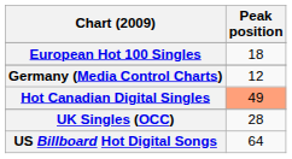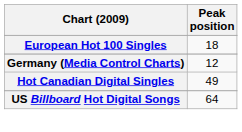 <table class="wikitable sortable plainrowheaders" style="text-align:center">
 <tr>
 <th scope="col">Chart (2009)</th>
 <th scope="col">Peak<br>position</th>
 </tr>
 <tr>
 </tr>
 <tr>
 </tr>
 <tr>
 </tr>
 <tr>
 <th scope="row"><a href='#'>European Hot 100 Singles</a></th>
 <td>18</td>
 </tr>
 <tr>
 </tr>
 <tr>
 <th scope="row">Germany (<a href='#'>Media Control Charts</a>)</th>
 <td>12</td>
 </tr>
 <tr>
 <th scope="row"><a href='#'>Hot Canadian Digital Singles</a></th>
-<td style="background: lightsalmon;">49</td>
+<td>49</td>
 </tr>
 <tr>
 </tr>
 <tr>
 </tr>
 <tr>
 </tr>
 <tr>
 </tr>
 <tr>
 </tr>
 <tr>
-<th scope="row"><a href='#'>UK Singles</a> (<a href='#'>OCC</a>)</th>
-<td>28</td>
-</tr>
-<tr>
 <th scope="row">US <em><a href='#'>Billboard</a></em> <a href='#'>Hot Digital Songs</a></th>
 <td>64</td>
 </tr>
 </table>
